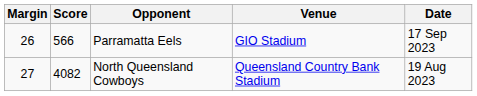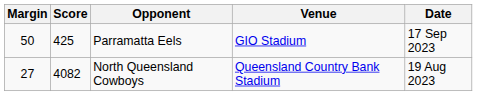 <table class="wikitable">
 <tr>
 <th>Margin</th>
 <th>Score</th>
 <th>Opponent</th>
 <th>Venue</th>
 <th>Date</th>
 </tr>
 <tr>
-<td align=center>26</td>
-<td>566</td>
+<td align=center>50</td>
+<td>425</td>
 <td> Parramatta Eels</td>
 <td><a href='#'>GIO Stadium</a></td>
 <td>17 Sep 2023</td>
 </tr>
 <tr>
 <td align=center>27</td>
 <td>4082</td>
 <td> North Queensland Cowboys</td>
 <td><a href='#'>Queensland Country Bank Stadium</a></td>
 <td>19 Aug 2023</td>
 </tr>
 </table>
